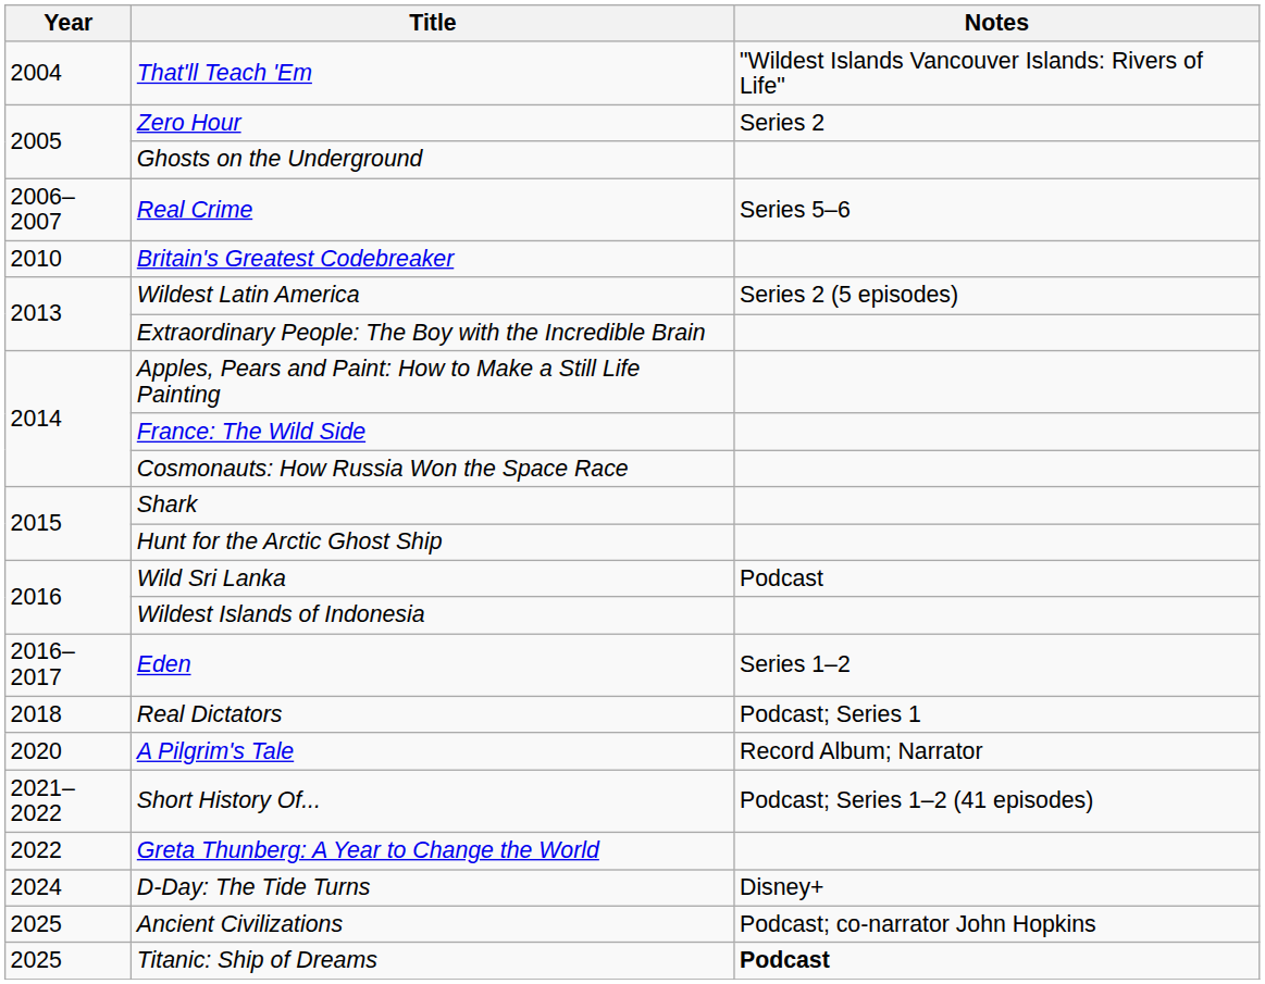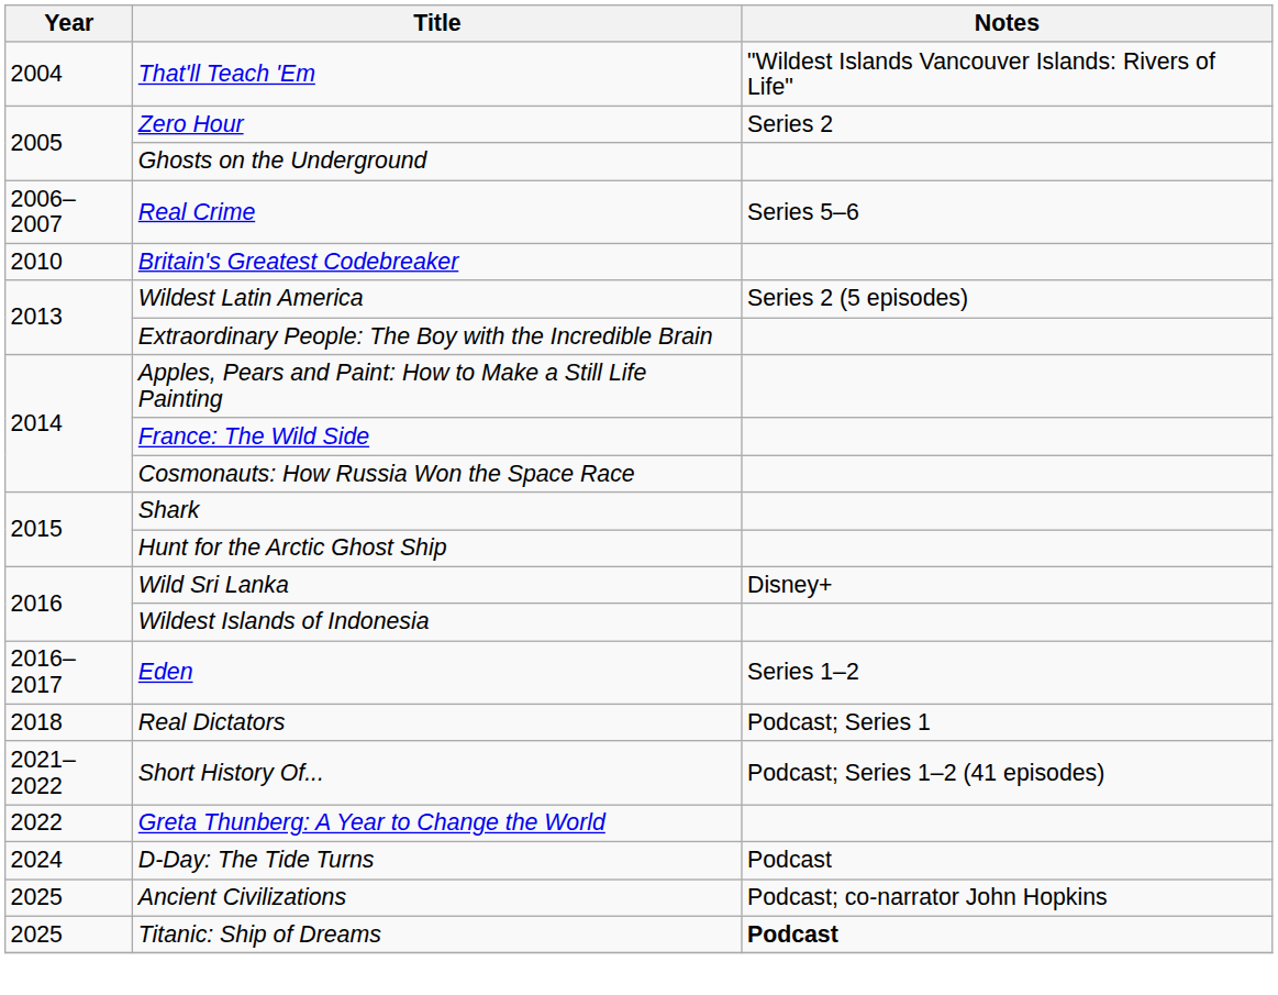 <table class="wikitable sortable">
 <tr>
 <th>Year</th>
 <th>Title</th>
 <th class="unsortable">Notes</th>
 </tr>
 <tr>
 <td>2004</td>
 <td><em><a href='#'>That'll Teach 'Em</a></em></td>
 <td>"Wildest Islands Vancouver Islands: Rivers of Life"</td>
 </tr>
 <tr>
 <td rowspan="2">2005</td>
 <td><em><a href='#'>Zero Hour</a></em></td>
 <td>Series 2</td>
 </tr>
 <tr>
 <td><em>Ghosts on the Underground</em></td>
 <td></td>
 </tr>
 <tr>
 <td>2006–2007</td>
 <td><em><a href='#'>Real Crime</a></em></td>
 <td>Series 5–6</td>
 </tr>
 <tr>
 <td>2010</td>
 <td><em><a href='#'>Britain's Greatest Codebreaker</a></em></td>
 <td></td>
 </tr>
 <tr>
 <td rowspan="2">2013</td>
 <td><em>Wildest Latin America</em></td>
 <td>Series 2 (5 episodes)</td>
 </tr>
 <tr>
 <td><em>Extraordinary People: The Boy with the Incredible Brain</em></td>
 <td></td>
 </tr>
 <tr>
 <td rowspan="3">2014</td>
 <td><em>Apples, Pears and Paint: How to Make a Still Life Painting</em></td>
 <td></td>
 </tr>
 <tr>
 <td><em><a href='#'>France: The Wild Side</a></em></td>
 <td></td>
 </tr>
 <tr>
 <td><em>Cosmonauts: How Russia Won the Space Race</em> </td>
 <td></td>
 </tr>
 <tr>
 <td rowspan="2">2015</td>
 <td><em>Shark</em> </td>
 <td></td>
 </tr>
 <tr>
 <td><em>Hunt for the Arctic Ghost Ship</em> </td>
 <td></td>
 </tr>
 <tr>
 <td rowspan="2">2016</td>
 <td><em>Wild Sri Lanka</em></td>
-<td>Podcast</td>
+<td>Disney+</td>
 </tr>
 <tr>
 <td><em>Wildest Islands of Indonesia</em></td>
 <td></td>
 </tr>
 <tr>
 <td>2016–2017</td>
 <td><em><a href='#'>Eden</a></em> </td>
 <td>Series 1–2</td>
 </tr>
 <tr>
 <td>2018</td>
 <td><em>Real Dictators</em> </td>
 <td>Podcast; Series 1</td>
 </tr>
 <tr>
-<td>2020</td>
-<td><em><a href='#'>A Pilgrim's Tale</a></em> </td>
-<td>Record Album; Narrator</td>
-</tr>
-<tr>
 <td>2021–2022</td>
 <td><em>Short History Of...</em> </td>
 <td>Podcast; Series 1–2 (41 episodes)</td>
 </tr>
 <tr>
 <td>2022</td>
 <td><em><a href='#'>Greta Thunberg: A Year to Change the World</a></em></td>
 <td></td>
 </tr>
 <tr>
 <td>2024</td>
 <td><em>D-Day: The Tide Turns</em> </td>
-<td>Disney+</td>
+<td>Podcast</td>
 </tr>
 <tr>
 <td>2025</td>
 <td><em>Ancient Civilizations</em> </td>
 <td>Podcast; co-narrator John Hopkins</td>
 </tr>
 <tr>
 <td>2025</td>
 <td><em>Titanic: Ship of Dreams</em> </td>
 <td><strong>Podcast</strong></td>
 </tr>
 <tr>
 </tr>
 </table>
